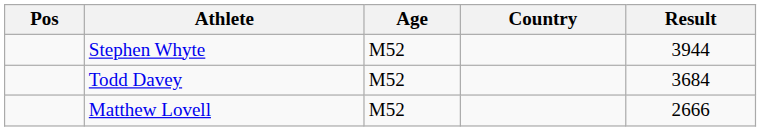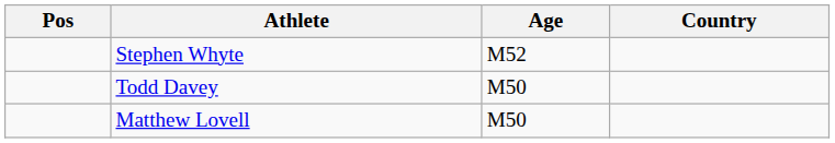 <table class="wikitable"  style="text-align:center; width:50%;">
 <tr>
 <th>Pos</th>
 <th>Athlete</th>
 <th>Age</th>
 <th>Country</th>
-<th>Result</th>
 </tr>
 <tr>
 <td align=center></td>
 <td align=left><a href='#'>Stephen Whyte</a></td>
 <td align=left>M52</td>
 <td align=left></td>
-<td>3944</td>
 </tr>
 <tr>
 <td align=center></td>
 <td align=left><a href='#'>Todd Davey</a></td>
-<td align=left>M52</td>
+<td align=left>M50</td>
 <td align=left></td>
-<td>3684</td>
 </tr>
 <tr>
 <td align=center></td>
 <td align=left><a href='#'>Matthew Lovell</a></td>
-<td align=left>M52</td>
+<td align=left>M50</td>
 <td align=left></td>
-<td>2666</td>
 </tr>
 </table>
